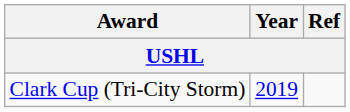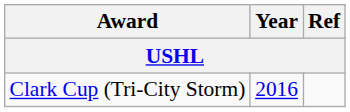 <table class="wikitable">
 <tr>
 <th>Award</th>
 <th>Year</th>
 <th>Ref</th>
 </tr>
 <tr>
 <th colspan="3"><a href='#'>USHL</a></th>
 </tr>
 <tr>
 <td><a href='#'>Clark Cup</a> (Tri-City Storm)</td>
-<td><a href='#'>2019</a></td>
+<td><a href='#'>2016</a></td>
 <td></td>
 </tr>
 </table>
